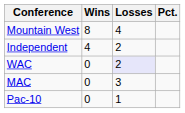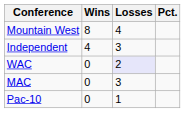 <table class="wikitable">
 <tr>
 <th>Conference</th>
 <th>Wins</th>
 <th>Losses</th>
 <th>Pct.</th>
 </tr>
 <tr>
 <td><a href='#'>Mountain West</a></td>
 <td>8</td>
 <td>4</td>
 <td></td>
 </tr>
 <tr>
 <td><a href='#'>Independent</a></td>
 <td>4</td>
-<td>2</td>
+<td>3</td>
 <td></td>
 </tr>
 <tr>
 <td><a href='#'>WAC</a></td>
 <td>0</td>
 <td style="background: lavender;">2</td>
 <td></td>
 </tr>
 <tr>
 <td><a href='#'>MAC</a></td>
 <td>0</td>
 <td>3</td>
 <td></td>
 </tr>
 <tr>
 <td><a href='#'>Pac-10</a></td>
 <td>0</td>
 <td>1</td>
 <td></td>
 </tr>
 </table>
